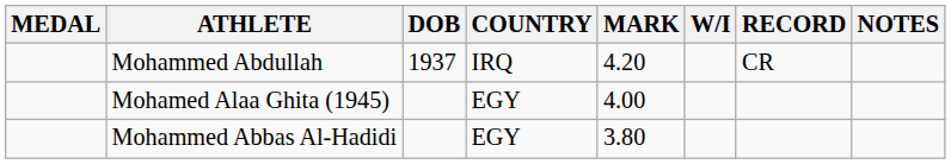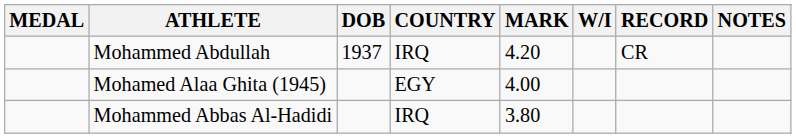 <table class="wikitable">
 <tr>
 <th>MEDAL</th>
 <th>ATHLETE</th>
 <th>DOB</th>
 <th>COUNTRY</th>
 <th>MARK</th>
 <th>W/I</th>
 <th>RECORD</th>
 <th>NOTES</th>
 </tr>
 <tr>
 <td></td>
 <td>Mohammed Abdullah</td>
 <td>1937</td>
 <td>IRQ</td>
 <td>4.20</td>
 <td></td>
 <td>CR</td>
 <td></td>
 </tr>
 <tr>
 <td></td>
 <td>Mohamed Alaa Ghita (1945)</td>
 <td></td>
 <td>EGY</td>
 <td>4.00</td>
 <td></td>
 <td></td>
 <td></td>
 </tr>
 <tr>
 <td></td>
 <td>Mohammed Abbas Al-Hadidi</td>
 <td></td>
-<td>EGY</td>
+<td>IRQ</td>
 <td>3.80</td>
 <td></td>
 <td></td>
 <td></td>
 </tr>
 </table>
